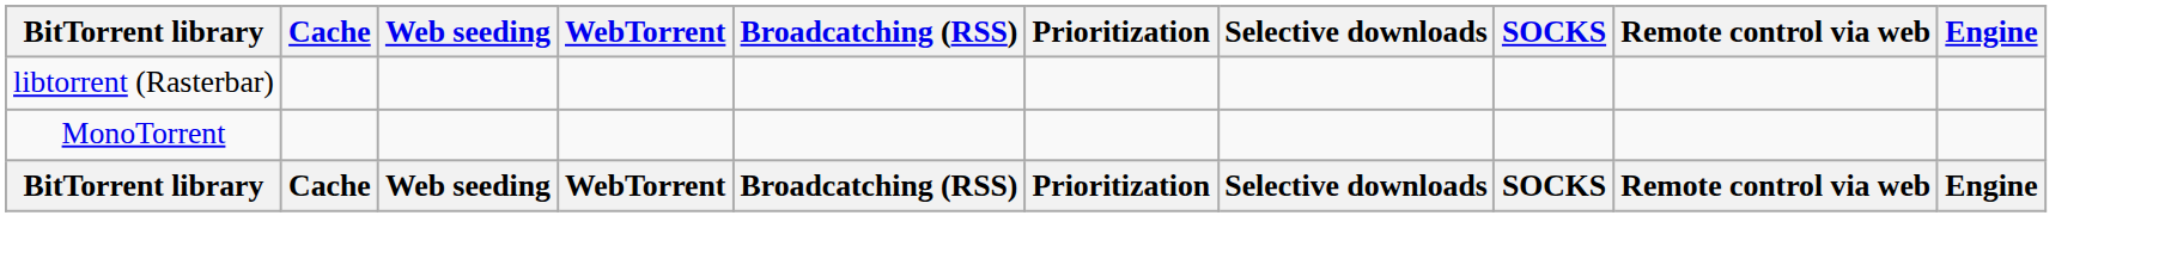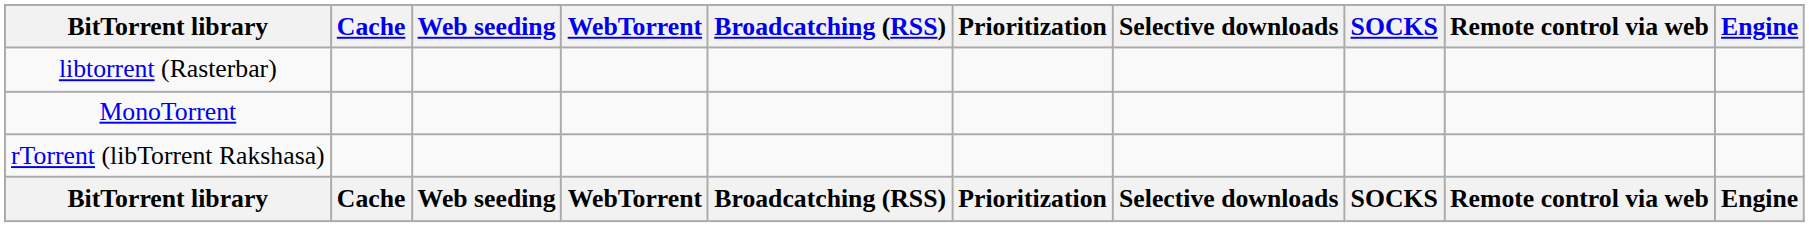 <table class="wikitable sortable sort-under" style="width: auto; text-align: center; font-size: smaller; table-layout: fixed;">
 <tr>
 <th>BitTorrent library</th>
 <th><a href='#'>Cache</a></th>
 <th><a href='#'>Web seeding</a></th>
 <th><a href='#'>WebTorrent</a></th>
 <th><a href='#'>Broadcatching</a> (<a href='#'>RSS</a>)</th>
 <th>Prioritization</th>
 <th>Selective downloads</th>
 <th><a href='#'>SOCKS</a></th>
 <th>Remote control via web</th>
 <th><a href='#'>Engine</a></th>
 </tr>
 <tr>
 <td><a href='#'>libtorrent</a> (Rasterbar)</td>
 <td></td>
 <td></td>
 <td></td>
 <td></td>
 <td></td>
 <td></td>
 <td></td>
 <td></td>
 <td></td>
 </tr>
 <tr>
 <td><a href='#'>MonoTorrent</a></td>
 <td></td>
 <td></td>
 <td></td>
 <td></td>
 <td></td>
 <td></td>
 <td></td>
 <td></td>
 <td></td>
 </tr>
+<tr>
+<td><a href='#'>rTorrent</a> (libTorrent Rakshasa)</td>
+<td></td>
+<td></td>
+<td></td>
+<td></td>
+<td></td>
+<td></td>
+<td></td>
+<td></td>
+<td></td>
+</tr>
 <tr class="sortbottom">
 <th>BitTorrent library</th>
 <th>Cache</th>
 <th>Web seeding</th>
 <th>WebTorrent</th>
 <th>Broadcatching (RSS)</th>
 <th>Prioritization</th>
 <th>Selective downloads</th>
 <th>SOCKS</th>
 <th>Remote control via web</th>
 <th>Engine</th>
 </tr>
 </table>
